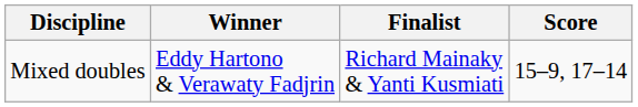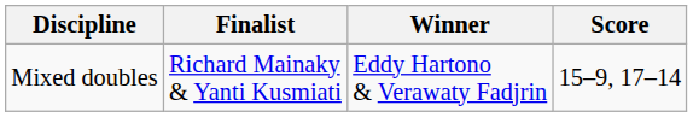 <table class=wikitable>
 <tr>
 <th>Discipline</th>
+<th>Finalist</th>
 <th>Winner</th>
-<th>Finalist</th>
 <th>Score</th>
 </tr>
 <tr>
 <td>Mixed doubles</td>
+<td> <a href='#'>Richard Mainaky</a><br> & <a href='#'>Yanti Kusmiati</a></td>
 <td> <a href='#'>Eddy Hartono</a><br> & <a href='#'>Verawaty Fadjrin</a></td>
-<td> <a href='#'>Richard Mainaky</a><br> & <a href='#'>Yanti Kusmiati</a></td>
 <td>15–9, 17–14</td>
 </tr>
 </table>
